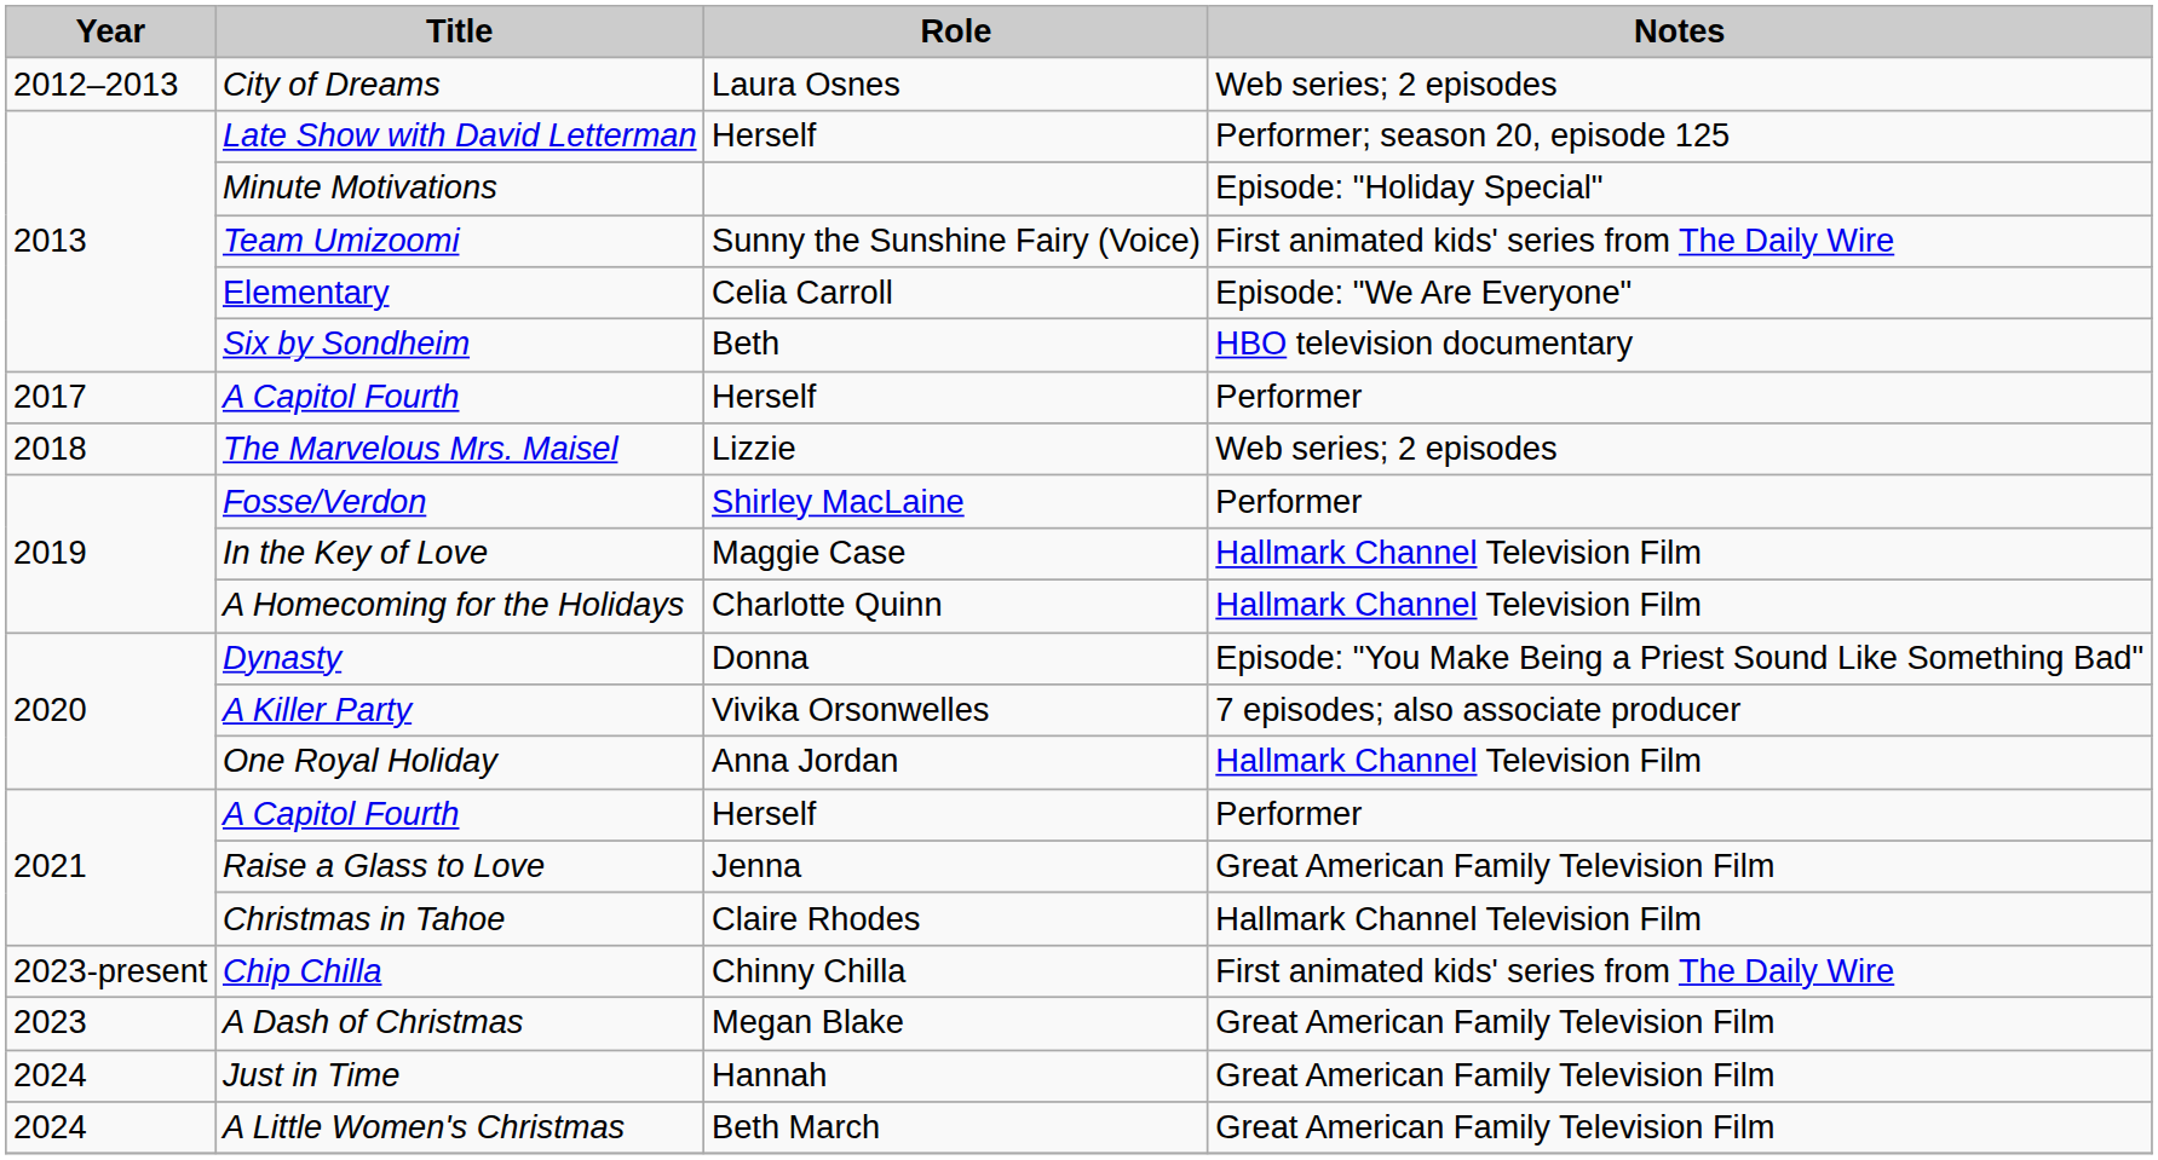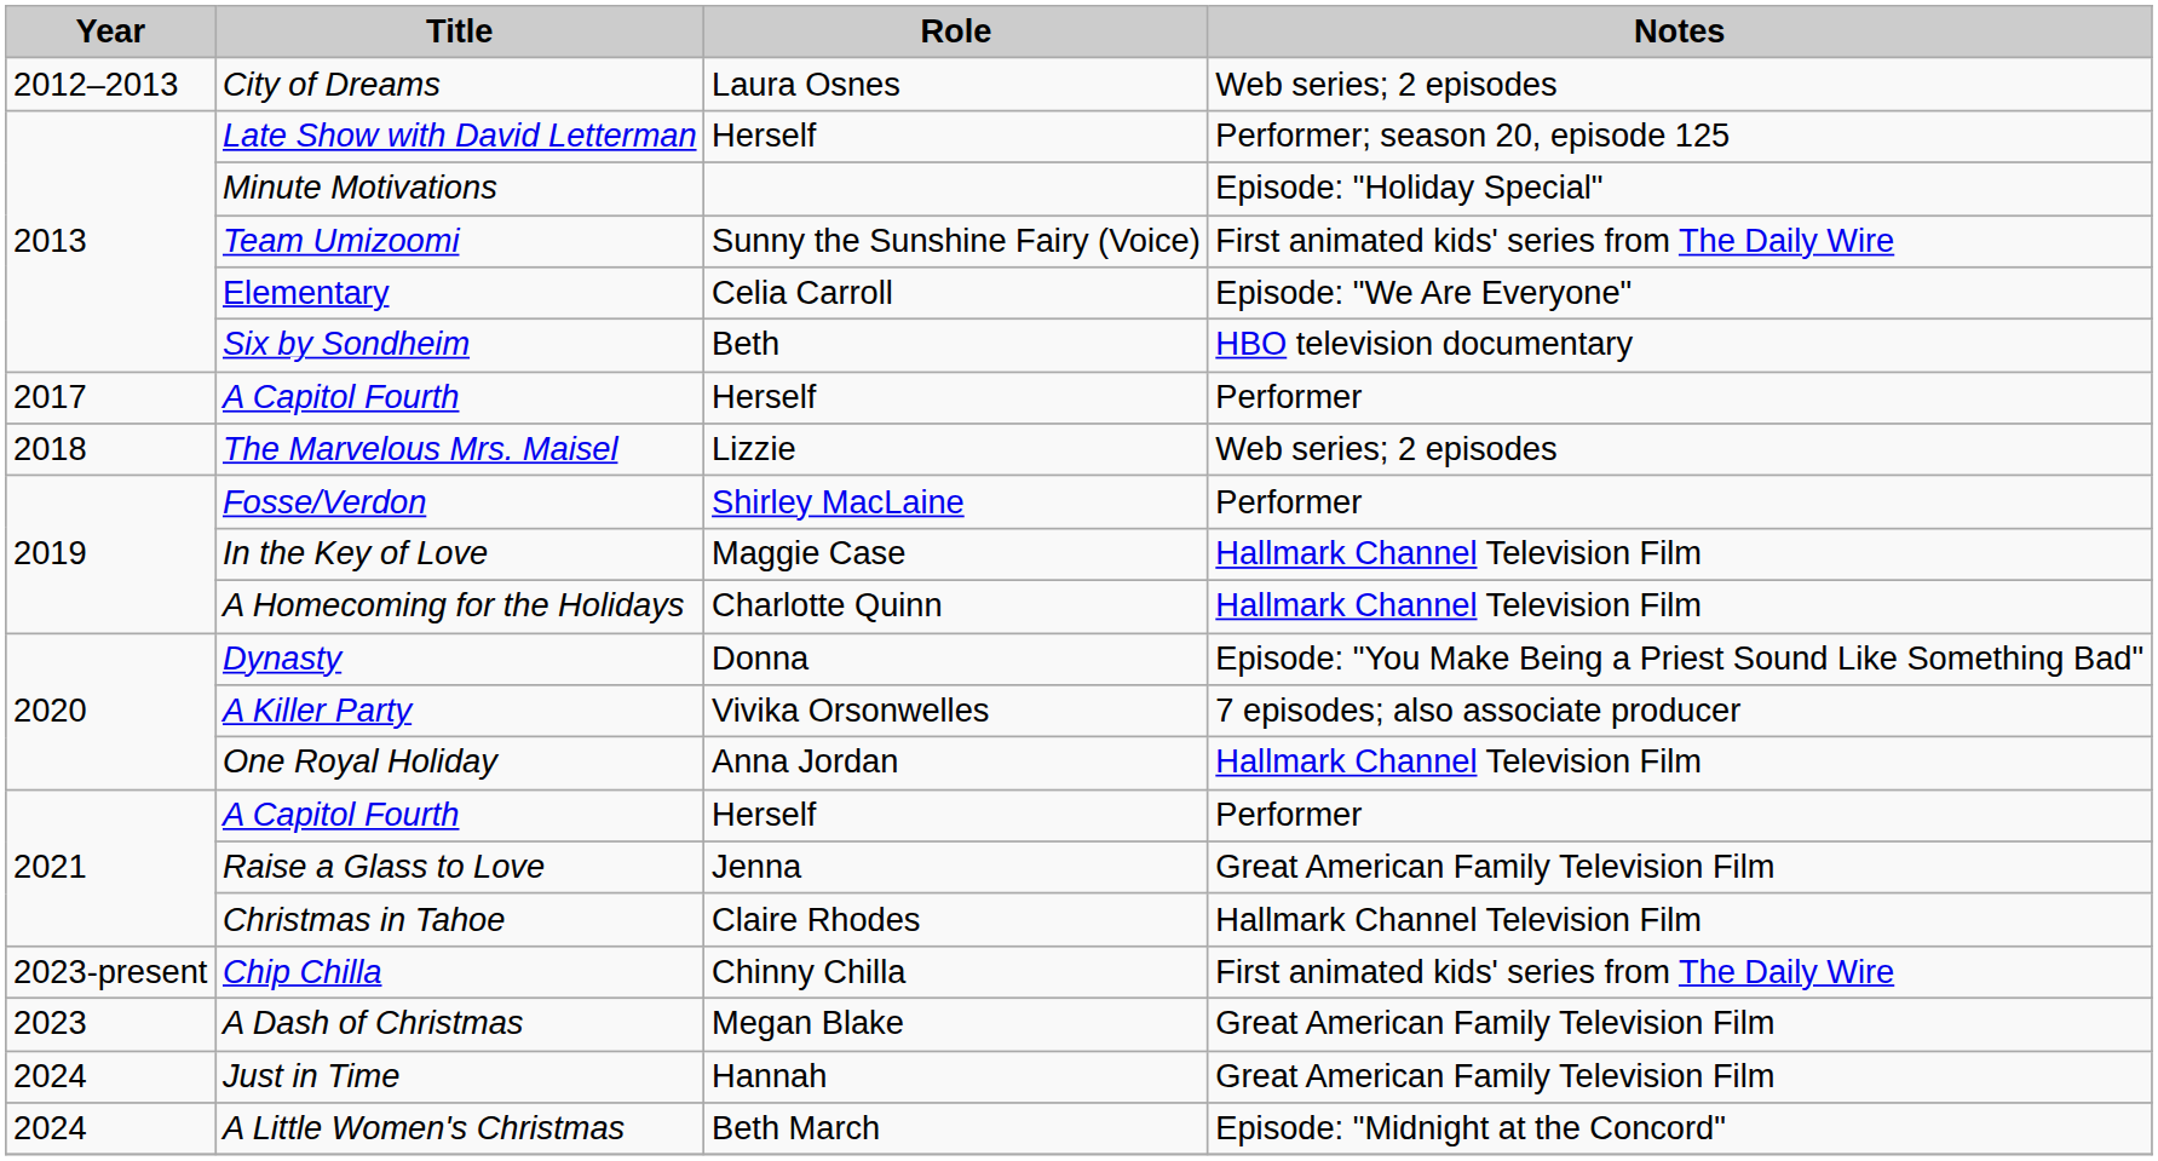 <table class="wikitable">
 <tr>
 <th style="background:#ccc;">Year</th>
 <th style="background:#ccc;">Title</th>
 <th style="background:#ccc;">Role</th>
 <th style="background:#ccc;">Notes</th>
 </tr>
 <tr>
 <td>2012–2013</td>
 <td><em>City of Dreams</em></td>
 <td>Laura Osnes</td>
 <td>Web series; 2 episodes</td>
 </tr>
 <tr>
 <td rowspan="5">2013</td>
 <td><em><a href='#'>Late Show with David Letterman</a></em></td>
 <td>Herself</td>
 <td>Performer; season 20, episode 125</td>
 </tr>
 <tr>
 <td><em>Minute Motivations</em></td>
 <td></td>
 <td>Episode: "Holiday Special"</td>
 </tr>
 <tr>
 <td><em><a href='#'>Team Umizoomi</a></em></td>
 <td>Sunny the Sunshine Fairy (Voice)</td>
 <td>First animated kids' series from <a href='#'>The Daily Wire</a></td>
 </tr>
 <tr>
 <td><em><a href='#'></em>Elementary<em></a></em></td>
 <td>Celia Carroll</td>
 <td>Episode: "We Are Everyone"</td>
 </tr>
 <tr>
 <td><em><a href='#'>Six by Sondheim</a> </em></td>
 <td>Beth</td>
 <td><a href='#'>HBO</a> television documentary</td>
 </tr>
 <tr>
 <td>2017</td>
 <td><em><a href='#'>A Capitol Fourth</a></em></td>
 <td>Herself</td>
 <td>Performer</td>
 </tr>
 <tr>
 <td>2018</td>
 <td><em><a href='#'>The Marvelous Mrs. Maisel</a></em></td>
 <td>Lizzie</td>
 <td>Web series; 2 episodes</td>
 </tr>
 <tr>
 <td rowspan="3">2019</td>
 <td><em><a href='#'>Fosse/Verdon</a></em></td>
 <td><a href='#'>Shirley MacLaine</a></td>
 <td>Performer</td>
 </tr>
 <tr>
 <td><em>In the Key of Love</em></td>
 <td>Maggie Case</td>
 <td><a href='#'>Hallmark Channel</a> Television Film</td>
 </tr>
 <tr>
 <td><em>A Homecoming for the Holidays</em></td>
 <td>Charlotte Quinn</td>
 <td><a href='#'>Hallmark Channel</a> Television Film</td>
 </tr>
 <tr>
 <td rowspan="3">2020</td>
 <td><em><a href='#'>Dynasty</a></em></td>
 <td>Donna</td>
 <td>Episode: "You Make Being a Priest Sound Like Something Bad"</td>
 </tr>
 <tr>
 <td><em><a href='#'>A Killer Party</a></em></td>
 <td>Vivika Orsonwelles</td>
 <td>7 episodes; also associate producer</td>
 </tr>
 <tr>
 <td><em>One Royal Holiday</em></td>
 <td>Anna Jordan</td>
 <td><a href='#'>Hallmark Channel</a> Television Film</td>
 </tr>
 <tr>
 <td rowspan="3">2021</td>
 <td><em><a href='#'>A Capitol Fourth</a></em></td>
 <td>Herself</td>
 <td>Performer</td>
 </tr>
 <tr>
 <td><em>Raise a Glass to Love</em></td>
 <td>Jenna</td>
 <td>Great American Family Television Film</td>
 </tr>
 <tr>
 <td><em>Christmas in Tahoe</em></td>
 <td>Claire Rhodes</td>
 <td>Hallmark Channel Television Film</td>
 </tr>
 <tr>
 <td>2023-present</td>
 <td><em><a href='#'>Chip Chilla</a></em></td>
 <td>Chinny Chilla</td>
 <td>First animated kids' series from <a href='#'>The Daily Wire</a></td>
 </tr>
 <tr>
 <td>2023</td>
 <td><em>A Dash of Christmas</em></td>
 <td>Megan Blake</td>
 <td>Great American Family Television Film</td>
 </tr>
 <tr>
 <td>2024</td>
 <td><em>Just in Time</em></td>
 <td>Hannah</td>
 <td>Great American Family Television Film</td>
 </tr>
 <tr>
 <td>2024</td>
 <td><em>A Little Women's Christmas</em></td>
 <td>Beth March</td>
-<td>Great American Family Television Film</td>
+<td>Episode: "Midnight at the Concord"</td>
 </tr>
 <tr>
 </tr>
 </table>
